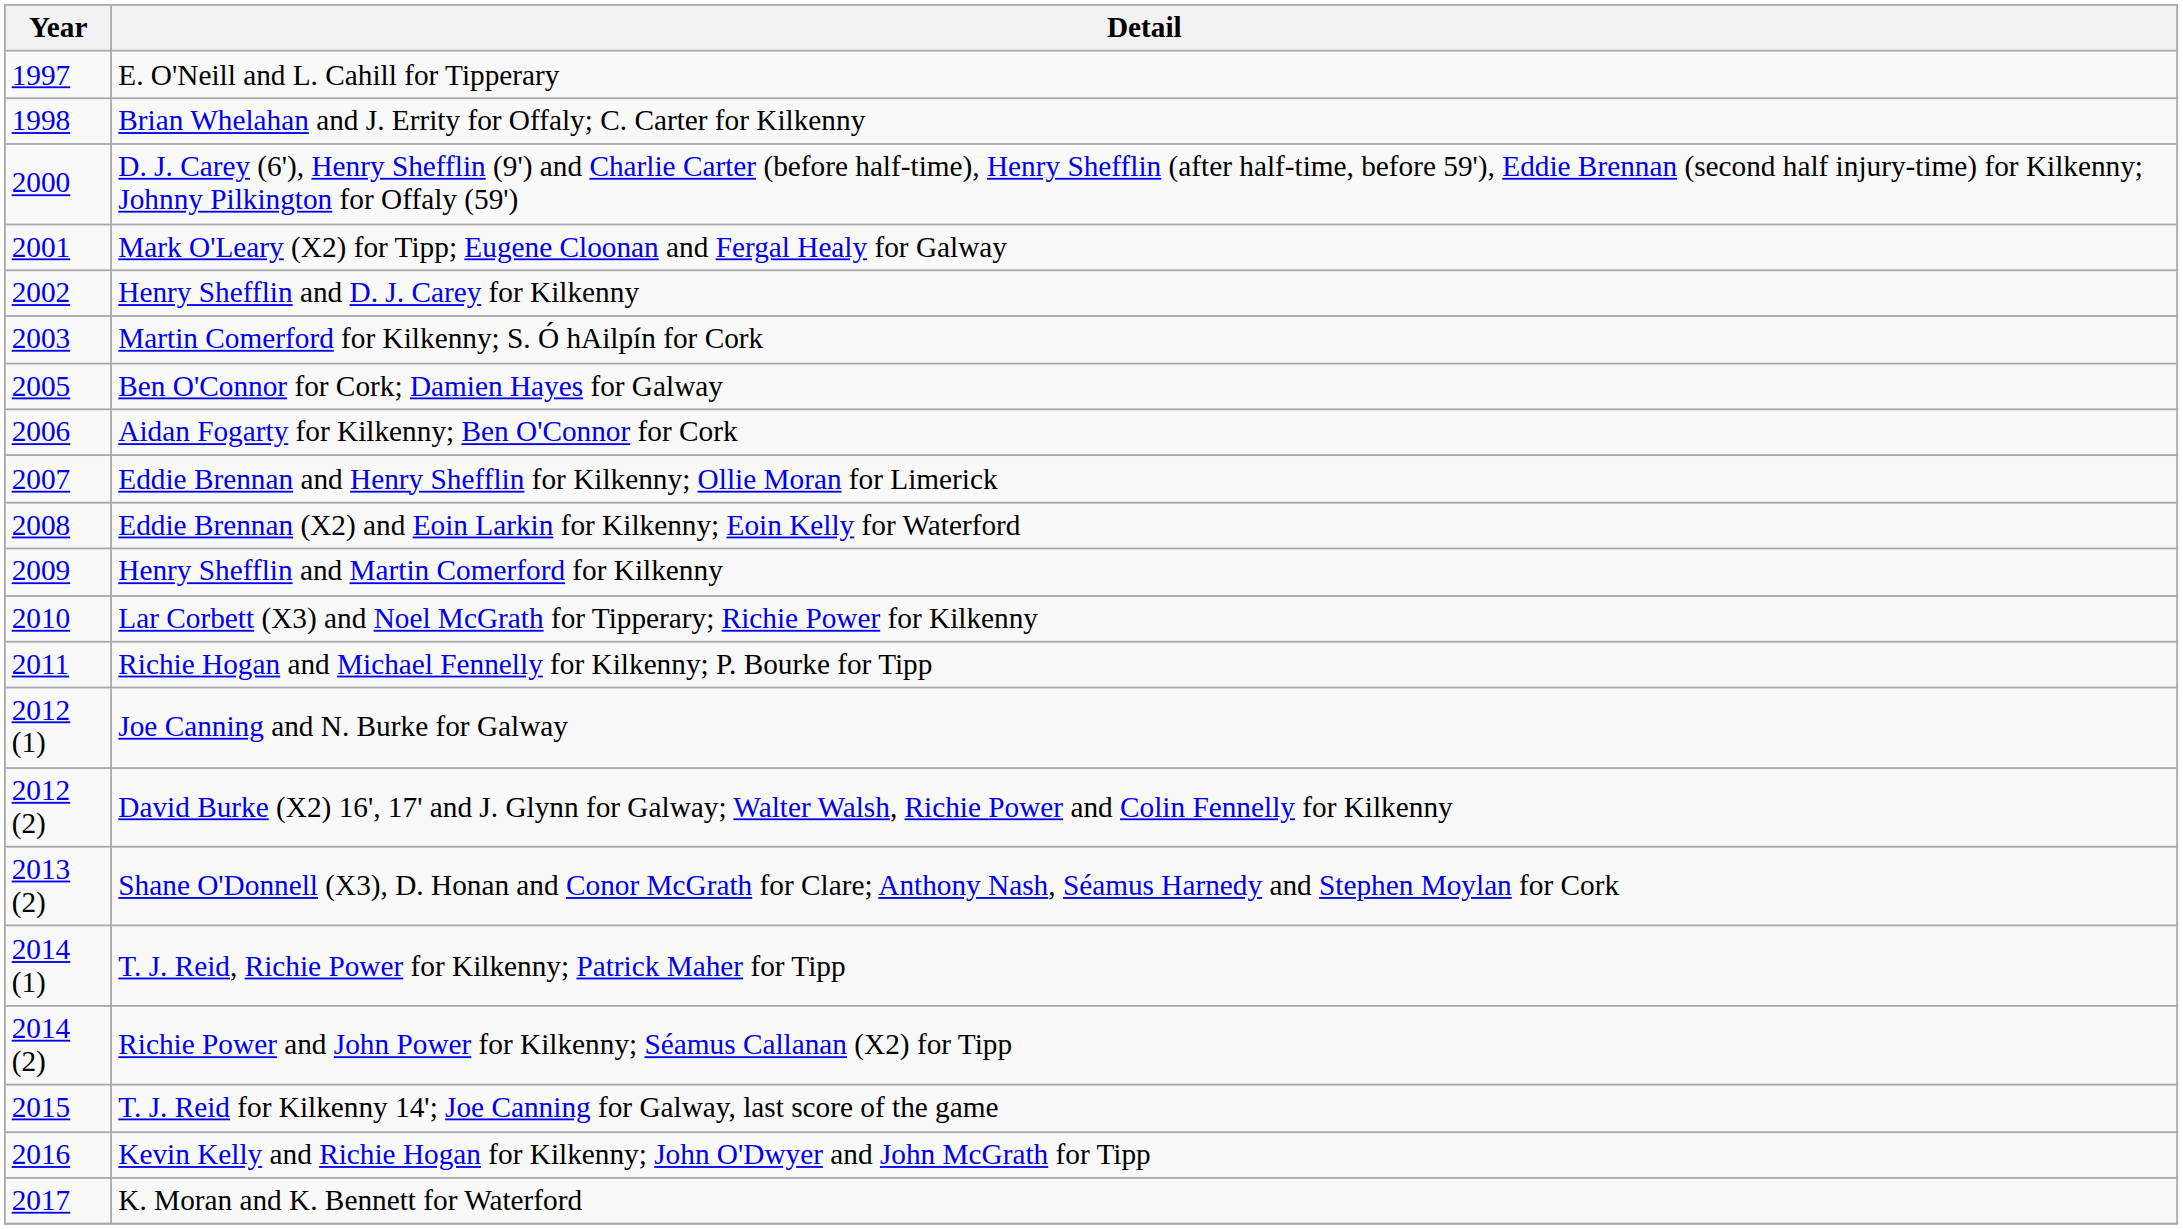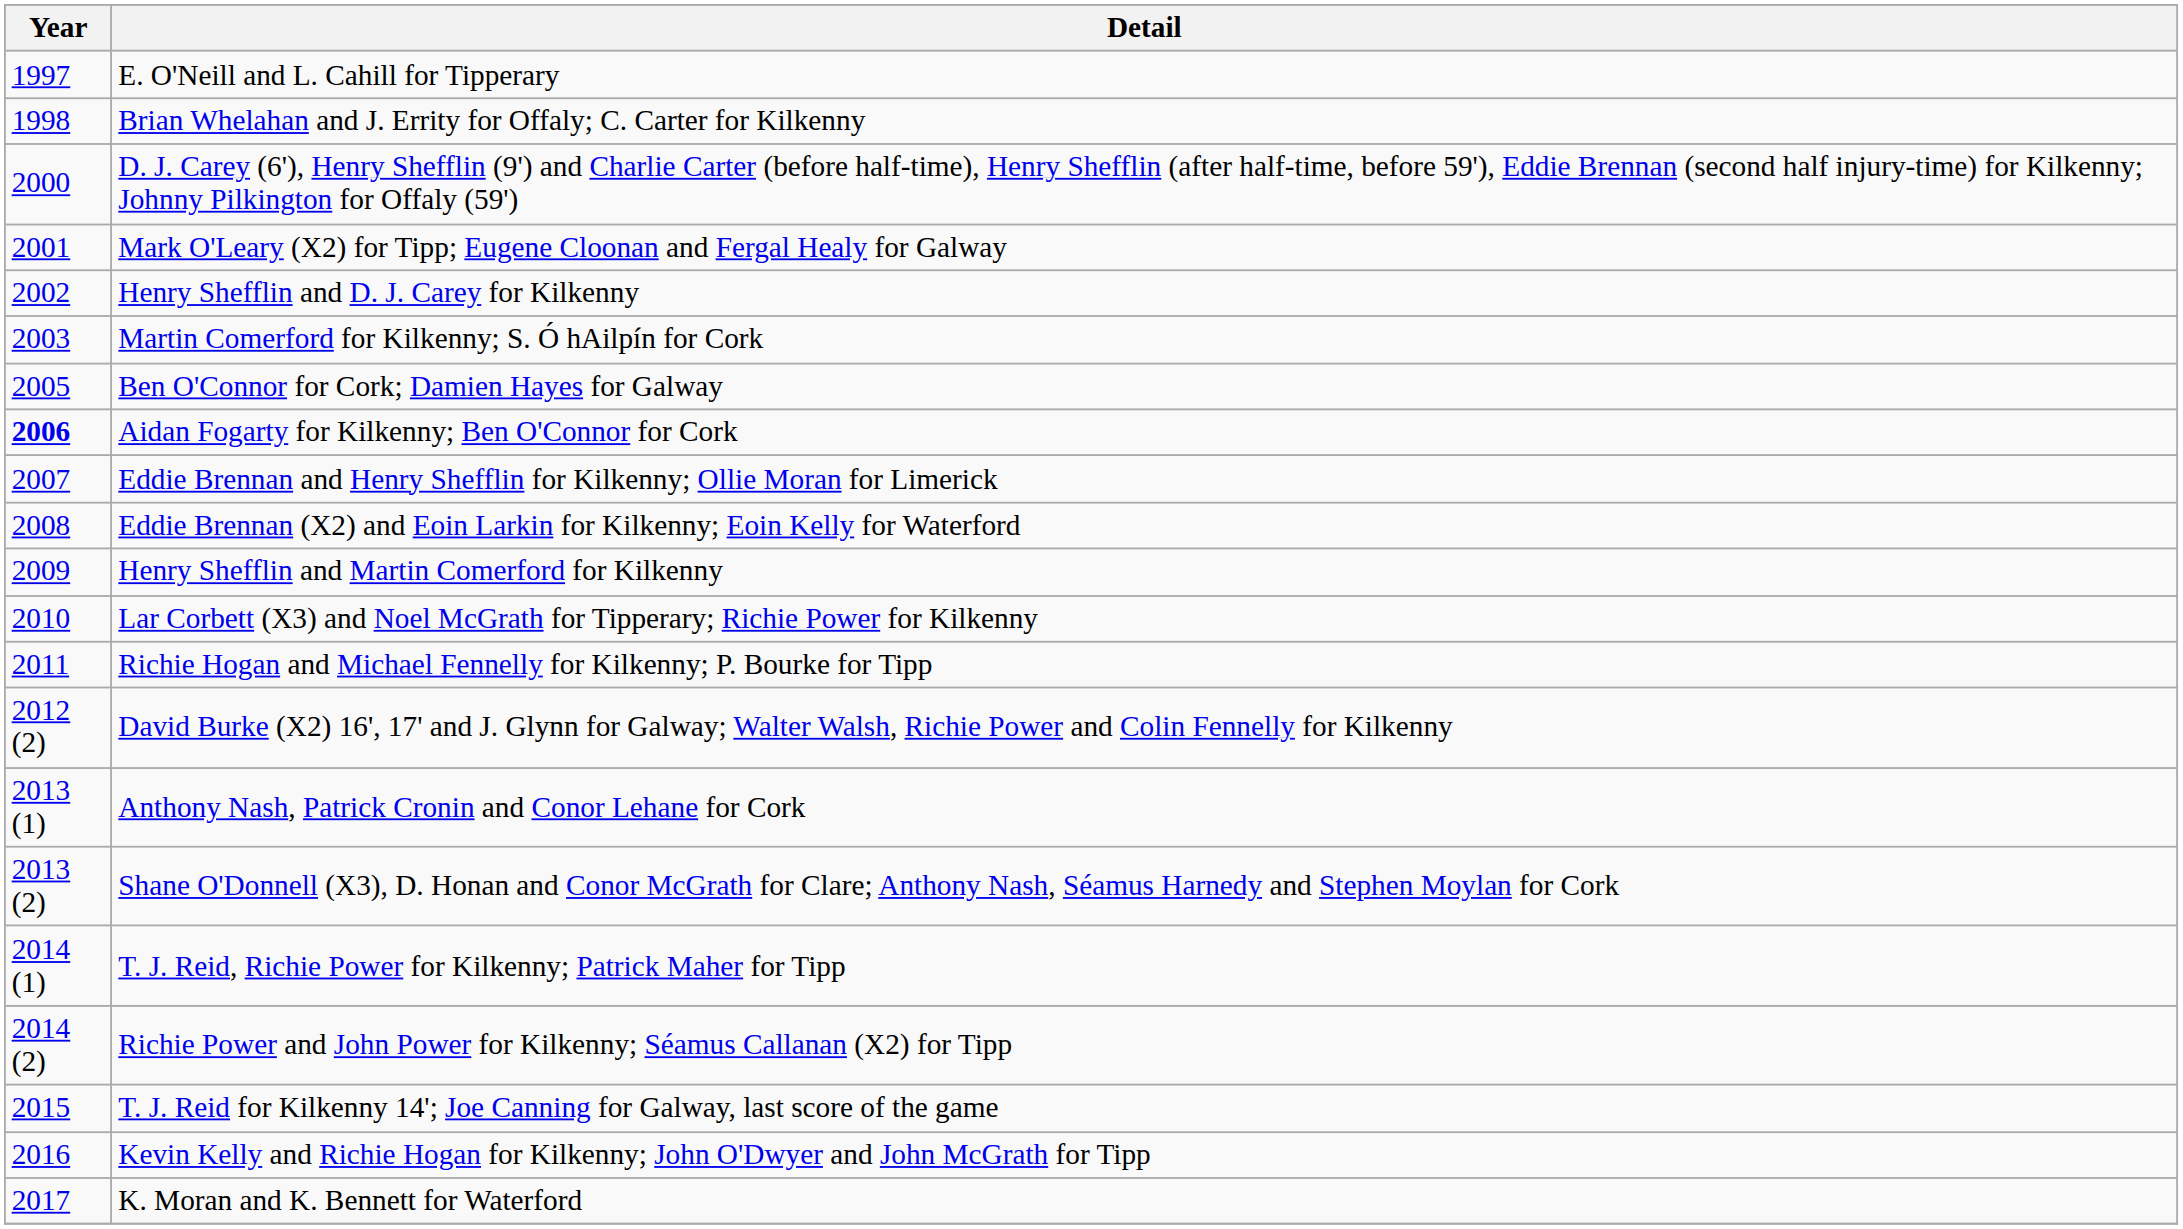 <table class="wikitable sortable" width="75%">
 <tr>
 <th>Year</th>
 <th>Detail</th>
 </tr>
 <tr>
 <td><a href='#'>1997</a></td>
 <td>E. O'Neill and L. Cahill for Tipperary</td>
 </tr>
 <tr>
 <td><a href='#'>1998</a></td>
 <td><a href='#'>Brian Whelahan</a> and J. Errity for Offaly; C. Carter for Kilkenny</td>
 </tr>
 <tr>
 <td><a href='#'>2000</a></td>
 <td><a href='#'>D. J. Carey</a> (6'), <a href='#'>Henry Shefflin</a> (9') and <a href='#'>Charlie Carter</a> (before half-time), <a href='#'>Henry Shefflin</a> (after half-time, before 59'), <a href='#'>Eddie Brennan</a> (second half injury-time) for Kilkenny; <a href='#'>Johnny Pilkington</a> for Offaly (59')</td>
 </tr>
 <tr>
 <td><a href='#'>2001</a></td>
 <td><a href='#'>Mark O'Leary</a> (X2) for Tipp; <a href='#'>Eugene Cloonan</a> and <a href='#'>Fergal Healy</a> for Galway</td>
 </tr>
 <tr>
 <td><a href='#'>2002</a></td>
 <td><a href='#'>Henry Shefflin</a> and <a href='#'>D. J. Carey</a> for Kilkenny</td>
 </tr>
 <tr>
 <td><a href='#'>2003</a></td>
 <td><a href='#'>Martin Comerford</a> for Kilkenny; S. Ó hAilpín for Cork</td>
 </tr>
 <tr>
 <td><a href='#'>2005</a></td>
 <td><a href='#'>Ben O'Connor</a> for Cork; <a href='#'>Damien Hayes</a> for Galway</td>
 </tr>
 <tr>
-<td><a href='#'>2006</a></td>
+<td><strong><a href='#'>2006</a></strong></td>
 <td><a href='#'>Aidan Fogarty</a> for Kilkenny; <a href='#'>Ben O'Connor</a> for Cork</td>
 </tr>
 <tr>
 <td><a href='#'>2007</a></td>
 <td><a href='#'>Eddie Brennan</a> and <a href='#'>Henry Shefflin</a> for Kilkenny; <a href='#'>Ollie Moran</a> for Limerick</td>
 </tr>
 <tr>
 <td><a href='#'>2008</a></td>
 <td><a href='#'>Eddie Brennan</a> (X2) and <a href='#'>Eoin Larkin</a> for Kilkenny; <a href='#'>Eoin Kelly</a> for Waterford</td>
 </tr>
 <tr>
 <td><a href='#'>2009</a></td>
 <td><a href='#'>Henry Shefflin</a> and <a href='#'>Martin Comerford</a> for Kilkenny</td>
 </tr>
 <tr>
 <td><a href='#'>2010</a></td>
 <td><a href='#'>Lar Corbett</a> (X3) and <a href='#'>Noel McGrath</a> for Tipperary; <a href='#'>Richie Power</a> for Kilkenny</td>
 </tr>
 <tr>
 <td><a href='#'>2011</a></td>
 <td><a href='#'>Richie Hogan</a> and <a href='#'>Michael Fennelly</a> for Kilkenny; P. Bourke for Tipp</td>
 </tr>
 <tr>
-<td><a href='#'>2012</a> (1)</td>
-<td><a href='#'>Joe Canning</a> and N. Burke for Galway</td>
+<td><a href='#'>2012</a> (2)</td>
+<td><a href='#'>David Burke</a> (X2) 16', 17' and J. Glynn for Galway; <a href='#'>Walter Walsh</a>, <a href='#'>Richie Power</a> and <a href='#'>Colin Fennelly</a> for Kilkenny</td>
 </tr>
 <tr>
-<td><a href='#'>2012</a> (2)</td>
-<td><a href='#'>David Burke</a> (X2) 16', 17' and J. Glynn for Galway; <a href='#'>Walter Walsh</a>, <a href='#'>Richie Power</a> and <a href='#'>Colin Fennelly</a> for Kilkenny</td>
+<td><a href='#'>2013</a> (1)</td>
+<td><a href='#'>Anthony Nash</a>, <a href='#'>Patrick Cronin</a> and <a href='#'>Conor Lehane</a> for Cork</td>
 </tr>
 <tr>
 <td><a href='#'>2013</a> (2)</td>
 <td><a href='#'>Shane O'Donnell</a> (X3), D. Honan and <a href='#'>Conor McGrath</a> for Clare; <a href='#'>Anthony Nash</a>, <a href='#'>Séamus Harnedy</a> and <a href='#'>Stephen Moylan</a> for Cork</td>
 </tr>
 <tr>
 <td><a href='#'>2014</a> (1)</td>
 <td><a href='#'>T. J. Reid</a>, <a href='#'>Richie Power</a> for Kilkenny; <a href='#'>Patrick Maher</a> for Tipp</td>
 </tr>
 <tr>
 <td><a href='#'>2014</a> (2)</td>
 <td><a href='#'>Richie Power</a> and <a href='#'>John Power</a> for Kilkenny; <a href='#'>Séamus Callanan</a> (X2) for Tipp</td>
 </tr>
 <tr>
 <td><a href='#'>2015</a></td>
 <td><a href='#'>T. J. Reid</a> for Kilkenny 14'; <a href='#'>Joe Canning</a> for Galway, last score of the game</td>
 </tr>
 <tr>
 <td><a href='#'>2016</a></td>
 <td><a href='#'>Kevin Kelly</a> and <a href='#'>Richie Hogan</a> for Kilkenny; <a href='#'>John O'Dwyer</a> and <a href='#'>John McGrath</a> for Tipp</td>
 </tr>
 <tr>
 <td><a href='#'>2017</a></td>
 <td>K. Moran and K. Bennett for Waterford</td>
 </tr>
 <tr>
 </tr>
 </table>
